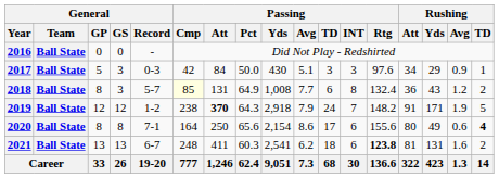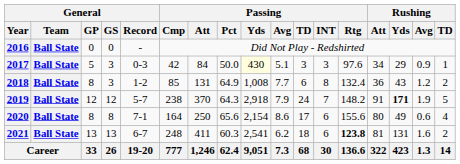 <table class="wikitable" style="text-align:center;">
 <tr>
 <th colspan="5">General</th>
 <th colspan="8">Passing</th>
 <th colspan="4">Rushing</th>
 </tr>
 <tr>
 <th>Year</th>
 <th>Team</th>
 <th>GP</th>
 <th>GS</th>
 <th>Record</th>
 <th>Cmp</th>
 <th>Att</th>
 <th>Pct</th>
 <th>Yds</th>
 <th>Avg</th>
 <th>TD</th>
 <th>INT</th>
 <th>Rtg</th>
 <th>Att</th>
 <th>Yds</th>
 <th>Avg</th>
 <th>TD</th>
 </tr>
 <tr>
 <th><a href='#'>2016</a></th>
 <th><a href='#'>Ball State</a></th>
 <td>0</td>
 <td>0</td>
 <td>-</td>
 <td colspan="12"><em>Did Not Play - Redshirted</em></td>
 </tr>
 <tr>
 <th><a href='#'>2017</a></th>
 <th><a href='#'>Ball State</a></th>
 <td>5</td>
 <td>3</td>
 <td>0-3</td>
 <td>42</td>
 <td>84</td>
 <td>50.0</td>
-<td>430</td>
+<td style="background: lightyellow;">430</td>
 <td>5.1</td>
 <td>3</td>
 <td>3</td>
 <td>97.6</td>
 <td>34</td>
 <td>29</td>
 <td>0.9</td>
 <td>1</td>
 </tr>
 <tr>
 <th><a href='#'>2018</a></th>
 <th><a href='#'>Ball State</a></th>
 <td>8</td>
 <td>3</td>
-<td>5-7</td>
-<td style="background: lightyellow;">85</td>
+<td>1-2</td>
+<td>85</td>
 <td>131</td>
 <td>64.9</td>
 <td>1,008</td>
 <td>7.7</td>
 <td>6</td>
 <td>8</td>
 <td>132.4</td>
 <td>36</td>
 <td>43</td>
 <td>1.2</td>
 <td>2</td>
 </tr>
 <tr>
 <th><a href='#'>2019</a></th>
 <th><a href='#'>Ball State</a></th>
 <td>12</td>
 <td>12</td>
-<td>1-2</td>
+<td>5-7</td>
 <td>238</td>
-<td><strong>370</strong></td>
+<td>370</td>
 <td>64.3</td>
 <td>2,918</td>
 <td>7.9</td>
 <td>24</td>
 <td>7</td>
 <td>148.2</td>
 <td>91</td>
-<td>171</td>
+<td><strong>171</strong></td>
 <td>1.9</td>
 <td>5</td>
 </tr>
 <tr>
 <th><a href='#'>2020</a></th>
 <th><a href='#'>Ball State</a></th>
 <td>8</td>
 <td>8</td>
 <td>7-1</td>
 <td>164</td>
 <td>250</td>
 <td>65.6</td>
 <td>2,154</td>
 <td>8.6</td>
 <td>17</td>
 <td>6</td>
 <td>155.6</td>
 <td>80</td>
 <td>49</td>
 <td>0.6</td>
-<td><strong>4</strong></td>
+<td>4</td>
 </tr>
 <tr>
 <th><a href='#'>2021</a></th>
 <th><a href='#'>Ball State</a></th>
 <td>13</td>
 <td>13</td>
 <td>6-7</td>
 <td>248</td>
 <td>411</td>
 <td>60.3</td>
 <td>2,541</td>
 <td>6.2</td>
 <td>18</td>
 <td>6</td>
 <td><strong>123.8</strong></td>
 <td>81</td>
 <td>131</td>
 <td>1.6</td>
 <td>2</td>
 </tr>
 <tr>
 <th colspan="2">Career </th>
 <th>33</th>
 <th>26</th>
 <th>19-20</th>
 <th>777</th>
 <th>1,246</th>
 <th>62.4</th>
 <th>9,051</th>
 <th>7.3</th>
 <th>68</th>
 <th>30</th>
 <th>136.6</th>
 <th>322</th>
 <th>423</th>
 <th>1.3</th>
 <th>14</th>
 </tr>
 </table>
